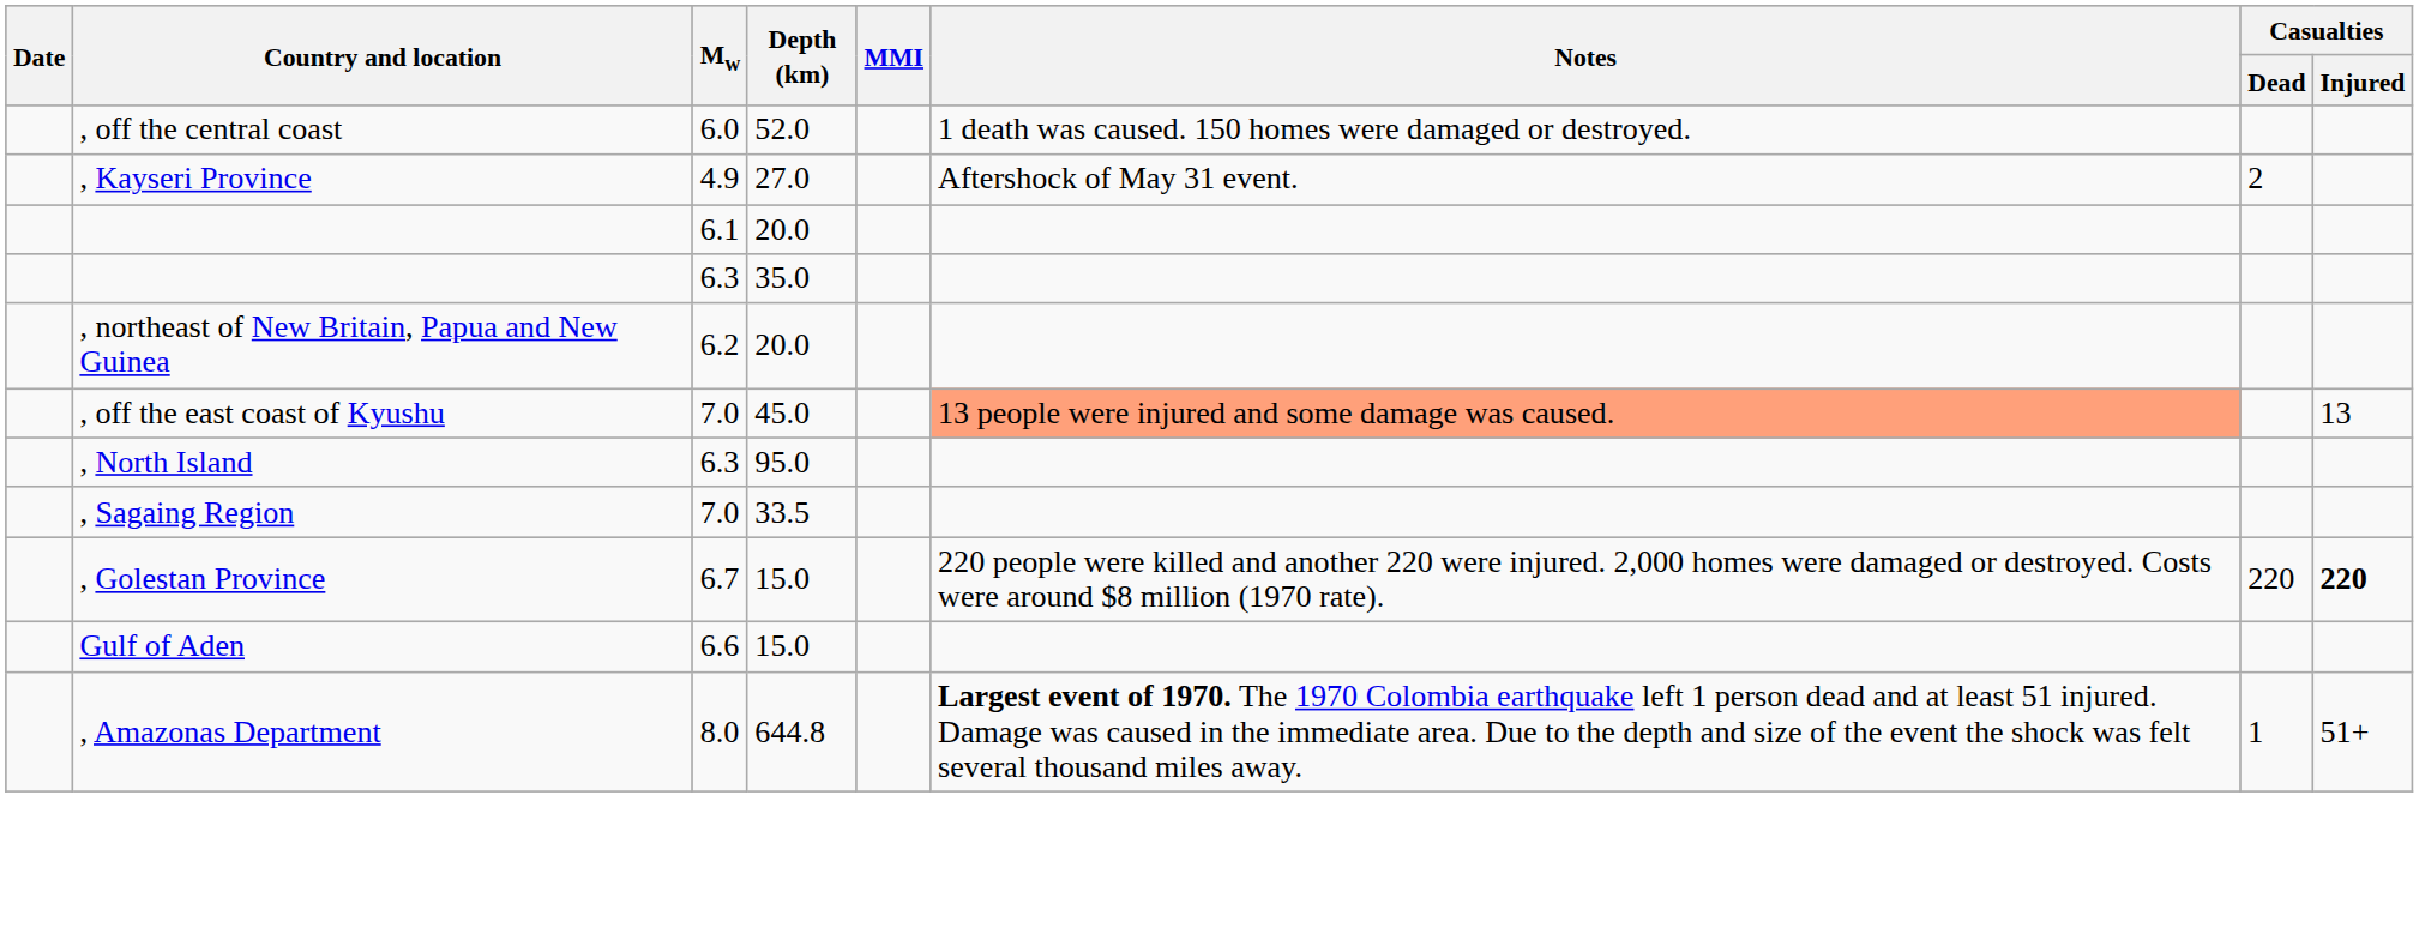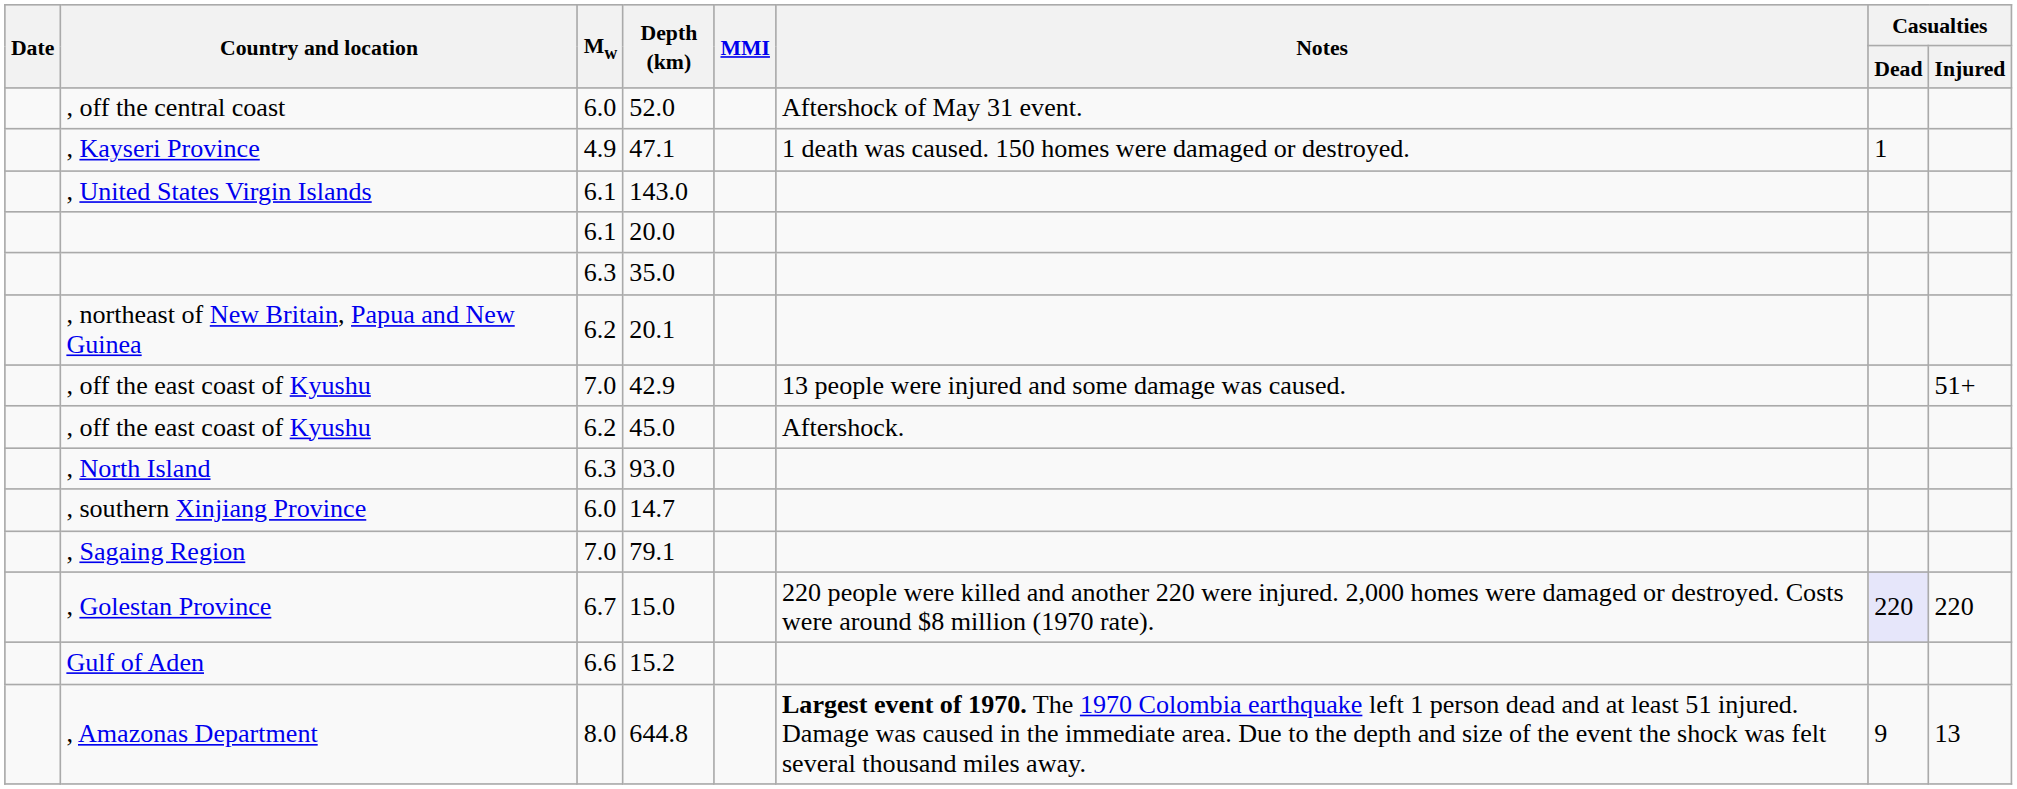 <table class="wikitable sortable sort-under" style="border:1px black; margin-left:1em;">
 <tr>
 <th rowspan="2"><small>Date</small></th>
 <th rowspan="2" style="width: 310px"><small>Country and location</small></th>
 <th rowspan="2"><small>M<sub>w</sub></small></th>
 <th rowspan="2"><small>Depth (km)</small></th>
 <th rowspan="2"><small><a href='#'>MMI</a></small></th>
 <th rowspan="2" class="unsortable"><small>Notes</small></th>
 <th colspan="2"><small>Casualties</small></th>
 </tr>
 <tr>
 <th><small>Dead</small></th>
 <th><small>Injured</small></th>
 </tr>
 <tr>
 <td></td>
 <td>, off the central coast</td>
 <td>6.0</td>
 <td>52.0</td>
 <td></td>
-<td>1 death was caused. 150 homes were damaged or destroyed.</td>
+<td>Aftershock of May 31 event.</td>
 <td></td>
 <td></td>
 </tr>
 <tr>
 <td></td>
 <td>, <a href='#'>Kayseri Province</a></td>
 <td>4.9</td>
-<td>27.0</td>
+<td>47.1</td>
 <td></td>
-<td>Aftershock of May 31 event.</td>
-<td>2</td>
+<td>1 death was caused. 150 homes were damaged or destroyed.</td>
+<td>1</td>
+<td></td>
+</tr>
+<tr>
+<td></td>
+<td>, <a href='#'>United States Virgin Islands</a></td>
+<td>6.1</td>
+<td>143.0</td>
+<td></td>
+<td></td>
+<td></td>
 <td></td>
 </tr>
 <tr>
 <td></td>
 <td></td>
 <td>6.1</td>
 <td>20.0</td>
 <td></td>
 <td></td>
 <td></td>
 <td></td>
 </tr>
 <tr>
 <td></td>
 <td></td>
 <td>6.3</td>
 <td>35.0</td>
 <td></td>
 <td></td>
 <td></td>
 <td></td>
 </tr>
 <tr>
 <td></td>
 <td>, northeast of <a href='#'>New Britain</a>, <a href='#'>Papua and New Guinea</a></td>
 <td>6.2</td>
-<td>20.0</td>
+<td>20.1</td>
 <td></td>
 <td></td>
 <td></td>
 <td></td>
 </tr>
 <tr>
 <td></td>
 <td>, off the east coast of <a href='#'>Kyushu</a></td>
 <td>7.0</td>
+<td>42.9</td>
+<td></td>
+<td>13 people were injured and some damage was caused.</td>
+<td></td>
+<td>51+</td>
+</tr>
+<tr>
+<td></td>
+<td>, off the east coast of <a href='#'>Kyushu</a></td>
+<td>6.2</td>
 <td>45.0</td>
 <td></td>
-<td style="background: lightsalmon;">13 people were injured and some damage was caused.</td>
+<td>Aftershock.</td>
 <td></td>
-<td>13</td>
+<td></td>
 </tr>
 <tr>
 <td></td>
 <td>, <a href='#'>North Island</a></td>
 <td>6.3</td>
-<td>95.0</td>
+<td>93.0</td>
+<td></td>
+<td></td>
+<td></td>
+<td></td>
+</tr>
+<tr>
+<td></td>
+<td>, southern <a href='#'>Xinjiang Province</a></td>
+<td>6.0</td>
+<td>14.7</td>
 <td></td>
 <td></td>
 <td></td>
 <td></td>
 </tr>
 <tr>
 <td></td>
 <td>, <a href='#'>Sagaing Region</a></td>
 <td>7.0</td>
-<td>33.5</td>
+<td>79.1</td>
 <td></td>
 <td></td>
 <td></td>
 <td></td>
 </tr>
 <tr>
 <td></td>
 <td>, <a href='#'>Golestan Province</a></td>
 <td>6.7</td>
 <td>15.0</td>
 <td></td>
 <td>220 people were killed and another 220 were injured. 2,000 homes were damaged or destroyed. Costs were around $8 million (1970 rate).</td>
+<td style="background: lavender;">220</td>
 <td>220</td>
-<td><strong>220</strong></td>
 </tr>
 <tr>
 <td></td>
 <td><a href='#'>Gulf of Aden</a></td>
 <td>6.6</td>
-<td>15.0</td>
+<td>15.2</td>
 <td></td>
 <td></td>
 <td></td>
 <td></td>
 </tr>
 <tr>
 <td></td>
 <td>, <a href='#'>Amazonas Department</a></td>
 <td>8.0</td>
 <td>644.8</td>
 <td></td>
 <td><strong>Largest event of 1970.</strong> The <a href='#'>1970 Colombia earthquake</a> left 1 person dead and at least 51 injured. Damage was caused in the immediate area. Due to the depth and size of the event the shock was felt several thousand miles away.</td>
-<td>1</td>
-<td>51+</td>
+<td>9</td>
+<td>13</td>
 </tr>
 </table>
